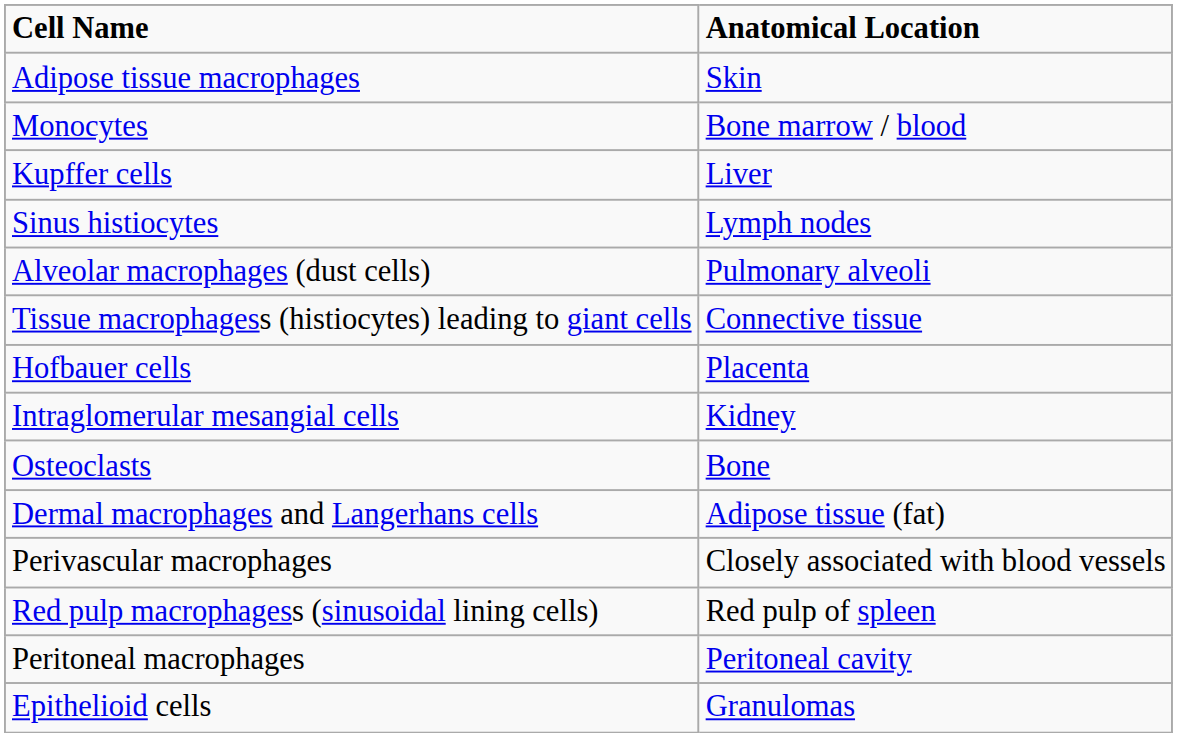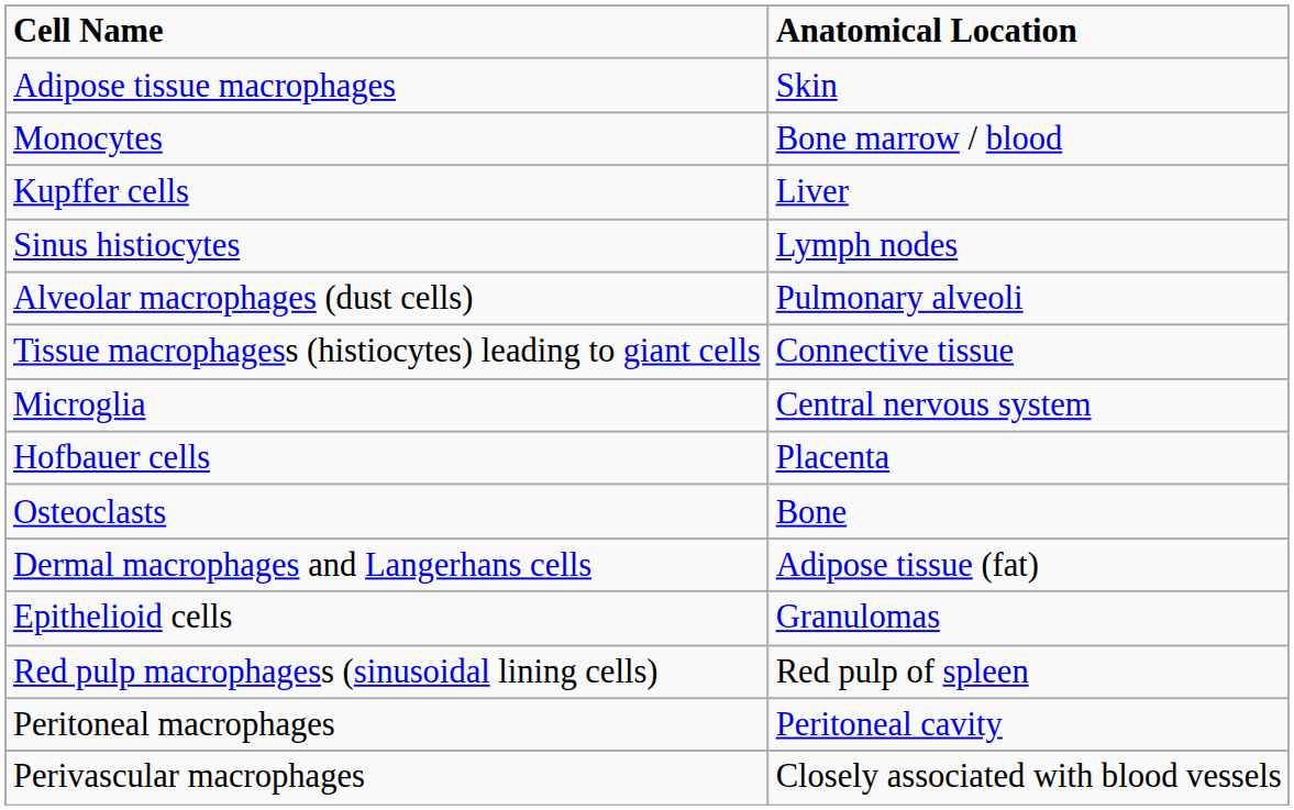 <table class="wikitable">
 <tr>
 <td><strong>Cell Name</strong></td>
 <td><strong>Anatomical Location</strong></td>
 </tr>
 <tr>
 <td><a href='#'>Adipose tissue macrophages</a></td>
 <td><a href='#'>Skin</a></td>
 </tr>
 <tr>
 <td><a href='#'>Monocytes</a></td>
 <td><a href='#'>Bone marrow</a> / <a href='#'>blood</a></td>
 </tr>
 <tr>
 <td><a href='#'>Kupffer cells</a></td>
 <td><a href='#'>Liver</a></td>
 </tr>
 <tr>
 <td><a href='#'>Sinus histiocytes</a></td>
 <td><a href='#'>Lymph nodes</a></td>
 </tr>
 <tr>
 <td><a href='#'>Alveolar macrophages</a> (dust cells)</td>
 <td><a href='#'>Pulmonary alveoli</a></td>
 </tr>
 <tr>
 <td><a href='#'>Tissue macrophages</a>s (histiocytes) leading to <a href='#'>giant cells</a></td>
 <td><a href='#'>Connective tissue</a></td>
 </tr>
 <tr>
+<td><a href='#'>Microglia</a></td>
+<td><a href='#'>Central nervous system</a></td>
+</tr>
+<tr>
 <td><a href='#'>Hofbauer cells</a></td>
 <td><a href='#'>Placenta</a></td>
-</tr>
-<tr>
-<td><a href='#'>Intraglomerular mesangial cells</a></td>
-<td><a href='#'>Kidney</a></td>
 </tr>
 <tr>
 <td><a href='#'>Osteoclasts</a> </td>
 <td><a href='#'>Bone</a></td>
 </tr>
 <tr>
 <td><a href='#'>Dermal macrophages</a> and <a href='#'>Langerhans cells</a></td>
 <td><a href='#'>Adipose tissue</a> (fat)</td>
 </tr>
 <tr>
-<td>Perivascular macrophages</td>
-<td>Closely associated with blood vessels</td>
+<td><a href='#'>Epithelioid</a> cells</td>
+<td><a href='#'>Granulomas</a></td>
 </tr>
 <tr>
 <td><a href='#'>Red pulp macrophages</a>s (<a href='#'>sinusoidal</a> lining cells)</td>
 <td>Red pulp of <a href='#'>spleen</a></td>
 </tr>
 <tr>
 <td>Peritoneal macrophages</td>
 <td><a href='#'>Peritoneal cavity</a></td>
 </tr>
 <tr>
-<td><a href='#'>Epithelioid</a> cells</td>
-<td><a href='#'>Granulomas</a></td>
+<td>Perivascular macrophages</td>
+<td>Closely associated with blood vessels</td>
 </tr>
 </table>
